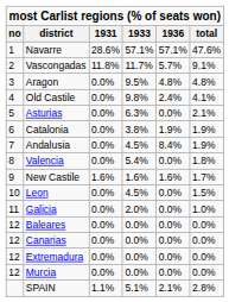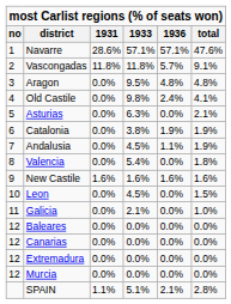 <table class=wikitable style="text-align:left; font-size:11px; float:right; margin:5px">
 <tr style="font-size: small;">
 <td colspan="12" style="text-align:center;"><strong>most Carlist regions (% of seats won)</strong></td>
 </tr>
 <tr>
 <th>no</th>
 <th>district</th>
 <th>1931</th>
 <th>1933</th>
 <th>1936</th>
 <th>total</th>
 </tr>
 <tr>
 <td>1</td>
 <td>Navarre</td>
 <td>28.6%</td>
 <td>57.1%</td>
 <td>57.1%</td>
 <td>47.6%</td>
 </tr>
 <tr>
 <td>2</td>
 <td>Vascongadas</td>
 <td>11.8%</td>
-<td>11.7%</td>
+<td>11.8%</td>
 <td>5.7%</td>
 <td>9.1%</td>
 </tr>
 <tr>
 <td>3</td>
 <td>Aragon</td>
 <td>0.0%</td>
 <td>9.5%</td>
 <td>4.8%</td>
 <td>4.8%</td>
 </tr>
 <tr>
 <td>4</td>
 <td>Old Castile</td>
 <td>0.0%</td>
 <td>9.8%</td>
 <td>2.4%</td>
 <td>4.1%</td>
 </tr>
 <tr>
 <td>5</td>
 <td><a href='#'>Asturias</a></td>
 <td>0.0%</td>
 <td>6.3%</td>
 <td>0.0%</td>
 <td>2.1%</td>
 </tr>
 <tr>
 <td>6</td>
 <td>Catalonia</td>
 <td>0.0%</td>
 <td>3.8%</td>
 <td>1.9%</td>
 <td>1.9%</td>
 </tr>
 <tr>
 <td>7</td>
 <td>Andalusia</td>
 <td>0.0%</td>
 <td>4.5%</td>
-<td>8.4%</td>
+<td>1.1%</td>
 <td>1.9%</td>
 </tr>
 <tr>
 <td>8</td>
 <td><a href='#'>Valencia</a></td>
 <td>0.0%</td>
 <td>5.4%</td>
 <td>0.0%</td>
 <td>1.8%</td>
 </tr>
 <tr>
 <td>9</td>
 <td>New Castile</td>
 <td>1.6%</td>
 <td>1.6%</td>
 <td>1.6%</td>
-<td>1.7%</td>
+<td>1.6%</td>
 </tr>
 <tr>
 <td>10</td>
 <td><a href='#'>Leon</a></td>
 <td>0.0%</td>
 <td>4.5%</td>
 <td>0.0%</td>
 <td>1.5%</td>
 </tr>
 <tr>
 <td>11</td>
 <td><a href='#'>Galicia</a></td>
 <td>0.0%</td>
-<td>2.0%</td>
+<td>2.1%</td>
 <td>0.0%</td>
 <td>1.0%</td>
 </tr>
 <tr>
 <td>12</td>
 <td><a href='#'>Baleares</a></td>
 <td>0.0%</td>
 <td>0.0%</td>
 <td>0.0%</td>
 <td>0.0%</td>
 </tr>
 <tr>
 <td>12</td>
 <td><a href='#'>Canarias</a></td>
 <td>0.0%</td>
 <td>0.0%</td>
 <td>0.0%</td>
 <td>0.0%</td>
 </tr>
 <tr>
 <td>12</td>
 <td><a href='#'>Extremadura</a></td>
 <td>0.0%</td>
 <td>0.0%</td>
 <td>0.0%</td>
 <td>0.0%</td>
 </tr>
 <tr>
 <td>12</td>
 <td><a href='#'>Murcia</a></td>
 <td>0.0%</td>
 <td>0.0%</td>
 <td>0.0%</td>
 <td>0.0%</td>
 </tr>
 <tr>
 <td></td>
 <td>SPAIN</td>
 <td>1.1%</td>
 <td>5.1%</td>
 <td>2.1%</td>
 <td>2.8%</td>
 </tr>
 </table>
